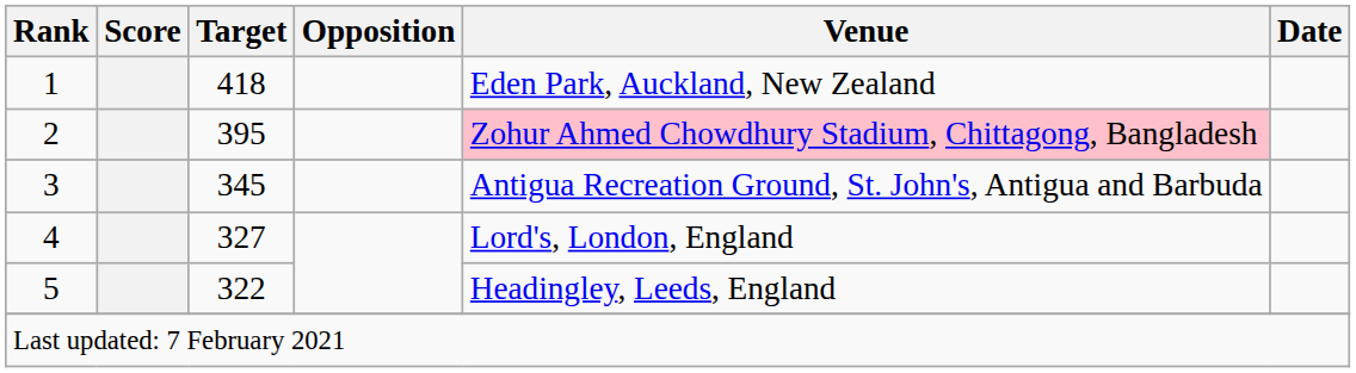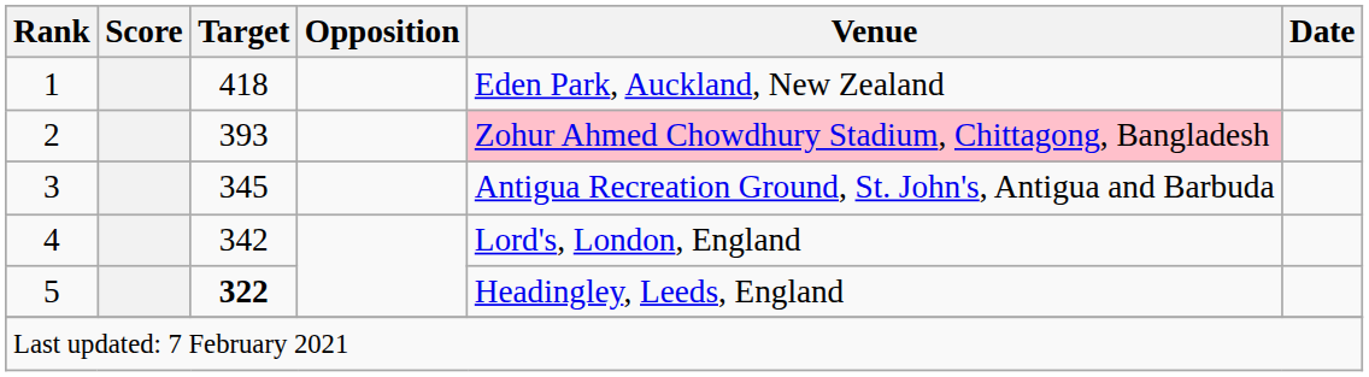 <table class="wikitable plainrowheaders sortable">
 <tr>
 <th scope=col>Rank</th>
 <th scope=col>Score</th>
 <th scope=col>Target</th>
 <th scope=col>Opposition</th>
 <th scope=col>Venue</th>
 <th scope=col>Date</th>
 </tr>
 <tr>
 <td align=center>1</td>
 <th scope=row style=text-align:center;></th>
 <td align=center>418</td>
 <td></td>
 <td><a href='#'>Eden Park</a>, <a href='#'>Auckland</a>, New Zealand</td>
 <td></td>
 </tr>
 <tr>
 <td align=center>2</td>
 <th scope=row style=text-align:center;></th>
-<td align=center>395</td>
+<td align=center>393</td>
 <td></td>
 <td style="background: pink;"><a href='#'>Zohur Ahmed Chowdhury Stadium</a>, <a href='#'>Chittagong</a>, Bangladesh</td>
 <td></td>
 </tr>
 <tr>
 <td align=center>3</td>
 <th scope=row style=text-align:center;></th>
 <td align=center>345</td>
 <td></td>
 <td><a href='#'>Antigua Recreation Ground</a>, <a href='#'>St. John's</a>, Antigua and Barbuda</td>
 <td></td>
 </tr>
 <tr>
 <td align=center>4</td>
 <th scope=row style=text-align:center;></th>
-<td align=center>327</td>
+<td align=center>342</td>
 <td rowspan=2></td>
 <td><a href='#'>Lord's</a>, <a href='#'>London</a>, England</td>
 <td></td>
 </tr>
 <tr>
 <td align=center>5</td>
 <th scope=row style=text-align:center;></th>
-<td align=center>322</td>
+<td align=center><strong>322</strong></td>
 <td><a href='#'>Headingley</a>, <a href='#'>Leeds</a>, England</td>
 <td></td>
 </tr>
 <tr>
 </tr>
 <tr class=sortbottom>
 <td colspan=6><small>Last updated: 7 February 2021</small></td>
 </tr>
 </table>
